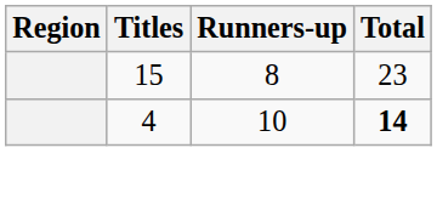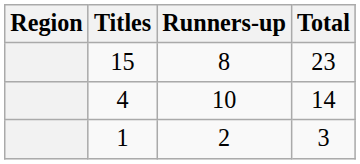 <table class="wikitable plainrowheaders sortable" style="text-align:center">
 <tr>
 <th scope="col">Region</th>
 <th scope="col">Titles</th>
 <th scope="col">Runners-up</th>
 <th scope="col">Total</th>
 </tr>
 <tr>
 <th scope="row" style="text-align:left"></th>
 <td>15</td>
 <td>8</td>
 <td>23</td>
 </tr>
 <tr>
 <th scope="row" style="text-align:left"></th>
 <td>4</td>
 <td>10</td>
-<td><strong>14</strong></td>
+<td>14</td>
+</tr>
+<tr>
+<th scope="row" style="text-align:left"></th>
+<td>1</td>
+<td>2</td>
+<td>3</td>
 </tr>
 </table>
